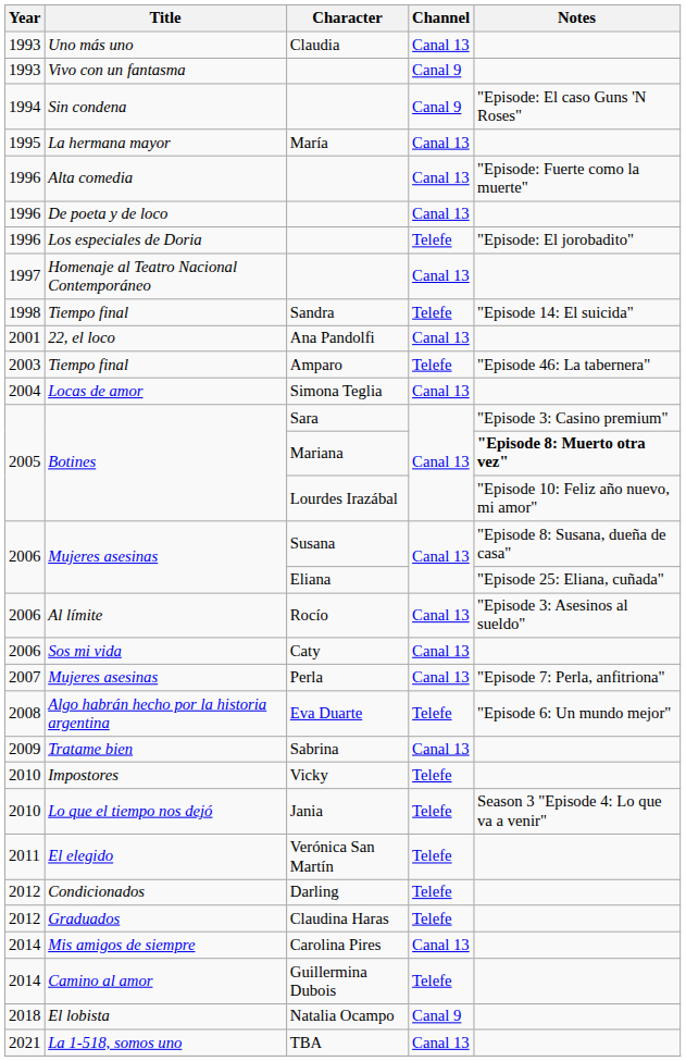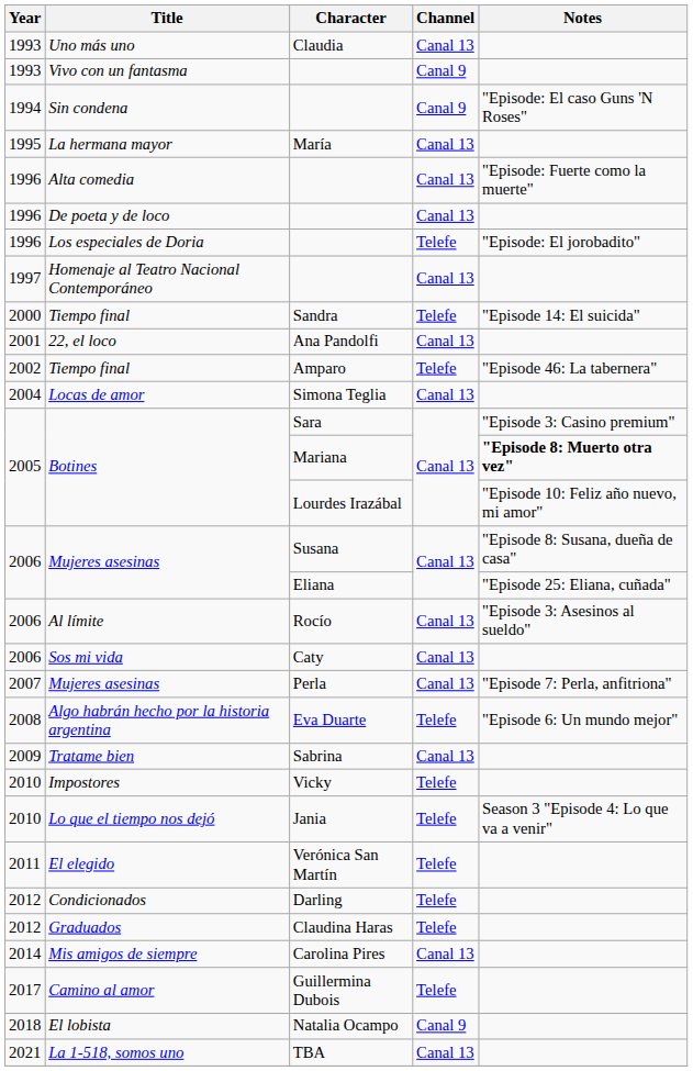 <table class="wikitable" style="font-size: 90%;">
 <tr>
 <th>Year</th>
 <th>Title</th>
 <th>Character</th>
 <th>Channel</th>
 <th>Notes</th>
 </tr>
 <tr>
 <td>1993</td>
 <td><em>Uno más uno</em></td>
 <td>Claudia</td>
 <td><a href='#'>Canal 13</a></td>
 <td></td>
 </tr>
 <tr>
 <td>1993</td>
 <td><em>Vivo con un fantasma</em></td>
 <td></td>
 <td><a href='#'>Canal 9</a></td>
 <td></td>
 </tr>
 <tr>
 <td>1994</td>
 <td><em>Sin condena</em></td>
 <td></td>
 <td><a href='#'>Canal 9</a></td>
 <td>"Episode: El caso Guns 'N Roses"</td>
 </tr>
 <tr>
 <td>1995</td>
 <td><em>La hermana mayor</em></td>
 <td>María</td>
 <td><a href='#'>Canal 13</a></td>
 <td></td>
 </tr>
 <tr>
 <td>1996</td>
 <td><em>Alta comedia</em></td>
 <td></td>
 <td><a href='#'>Canal 13</a></td>
 <td>"Episode: Fuerte como la muerte"</td>
 </tr>
 <tr>
 <td>1996</td>
 <td><em>De poeta y de loco</em></td>
 <td></td>
 <td><a href='#'>Canal 13</a></td>
 <td></td>
 </tr>
 <tr>
 <td>1996</td>
 <td><em>Los especiales de Doria</em></td>
 <td></td>
 <td><a href='#'>Telefe</a></td>
 <td>"Episode: El jorobadito"</td>
 </tr>
 <tr>
 <td>1997</td>
 <td><em>Homenaje al Teatro Nacional Contemporáneo</em></td>
 <td></td>
 <td><a href='#'>Canal 13</a></td>
 <td></td>
 </tr>
 <tr>
-<td>1998</td>
+<td>2000</td>
 <td><em>Tiempo final</em></td>
 <td>Sandra</td>
 <td><a href='#'>Telefe</a></td>
 <td>"Episode 14: El suicida"</td>
 </tr>
 <tr>
 <td>2001</td>
 <td><em>22, el loco</em></td>
 <td>Ana Pandolfi</td>
 <td><a href='#'>Canal 13</a></td>
 <td></td>
 </tr>
 <tr>
-<td>2003</td>
+<td>2002</td>
 <td><em>Tiempo final</em></td>
 <td>Amparo</td>
 <td><a href='#'>Telefe</a></td>
 <td>"Episode 46: La tabernera"</td>
 </tr>
 <tr>
 <td>2004</td>
 <td><em><a href='#'>Locas de amor</a></em></td>
 <td>Simona Teglia</td>
 <td><a href='#'>Canal 13</a></td>
 <td></td>
 </tr>
 <tr>
 <td rowspan="3">2005</td>
 <td rowspan="3"><em><a href='#'>Botines</a></em></td>
 <td>Sara</td>
 <td rowspan="3"><a href='#'>Canal 13</a></td>
 <td>"Episode 3: Casino premium"</td>
 </tr>
 <tr>
 <td>Mariana</td>
 <td><strong>"Episode 8: Muerto otra vez"</strong></td>
 </tr>
 <tr>
 <td>Lourdes Irazábal</td>
 <td>"Episode 10: Feliz año nuevo, mi amor"</td>
 </tr>
 <tr>
 <td rowspan="2">2006</td>
 <td rowspan="2"><em><a href='#'>Mujeres asesinas</a></em></td>
 <td>Susana</td>
 <td rowspan="2"><a href='#'>Canal 13</a></td>
 <td>"Episode 8: Susana, dueña de casa"</td>
 </tr>
 <tr>
 <td>Eliana</td>
 <td>"Episode 25: Eliana, cuñada"</td>
 </tr>
 <tr>
 <td>2006</td>
 <td><em>Al límite</em></td>
 <td>Rocío</td>
 <td><a href='#'>Canal 13</a></td>
 <td>"Episode 3: Asesinos al sueldo"</td>
 </tr>
 <tr>
 <td>2006</td>
 <td><em><a href='#'>Sos mi vida</a></em></td>
 <td>Caty</td>
 <td><a href='#'>Canal 13</a></td>
 <td></td>
 </tr>
 <tr>
 <td>2007</td>
 <td><em><a href='#'>Mujeres asesinas</a></em></td>
 <td>Perla</td>
 <td><a href='#'>Canal 13</a></td>
 <td>"Episode 7: Perla, anfitriona"</td>
 </tr>
 <tr>
 <td>2008</td>
 <td><em><a href='#'>Algo habrán hecho por la historia argentina</a></em></td>
 <td><a href='#'>Eva Duarte</a></td>
 <td><a href='#'>Telefe</a></td>
 <td>"Episode 6: Un mundo mejor"</td>
 </tr>
 <tr>
 <td>2009</td>
 <td><em><a href='#'>Tratame bien</a></em></td>
 <td>Sabrina</td>
 <td><a href='#'>Canal 13</a></td>
 <td></td>
 </tr>
 <tr>
 <td>2010</td>
 <td><em>Impostores</em></td>
 <td>Vicky</td>
 <td><a href='#'>Telefe</a></td>
 <td></td>
 </tr>
 <tr>
 <td>2010</td>
 <td><em><a href='#'>Lo que el tiempo nos dejó</a></em></td>
 <td>Jania</td>
 <td><a href='#'>Telefe</a></td>
 <td>Season 3 "Episode 4: Lo que va a venir"</td>
 </tr>
 <tr>
 <td>2011</td>
 <td><em><a href='#'>El elegido</a></em></td>
 <td>Verónica San Martín</td>
 <td><a href='#'>Telefe</a></td>
 <td></td>
 </tr>
 <tr>
 <td>2012</td>
 <td><em>Condicionados</em></td>
 <td>Darling</td>
 <td><a href='#'>Telefe</a></td>
 <td></td>
 </tr>
 <tr>
 <td>2012</td>
 <td><em><a href='#'>Graduados</a></em></td>
 <td>Claudina Haras</td>
 <td><a href='#'>Telefe</a></td>
 <td></td>
 </tr>
 <tr>
 <td>2014</td>
 <td><em><a href='#'>Mis amigos de siempre</a></em></td>
 <td>Carolina Pires</td>
 <td><a href='#'>Canal 13</a></td>
 <td></td>
 </tr>
 <tr>
-<td>2014</td>
+<td>2017</td>
 <td><em><a href='#'>Camino al amor</a></em></td>
 <td>Guillermina Dubois</td>
 <td><a href='#'>Telefe</a></td>
 <td></td>
 </tr>
 <tr>
 <td>2018</td>
 <td><em>El lobista</em></td>
 <td>Natalia Ocampo</td>
 <td><a href='#'>Canal 9</a></td>
 <td></td>
 </tr>
 <tr>
 <td>2021</td>
 <td><em><a href='#'>La 1-518, somos uno</a></em></td>
 <td>TBA</td>
 <td><a href='#'>Canal 13</a></td>
 <td></td>
 </tr>
 <tr>
 </tr>
 </table>
